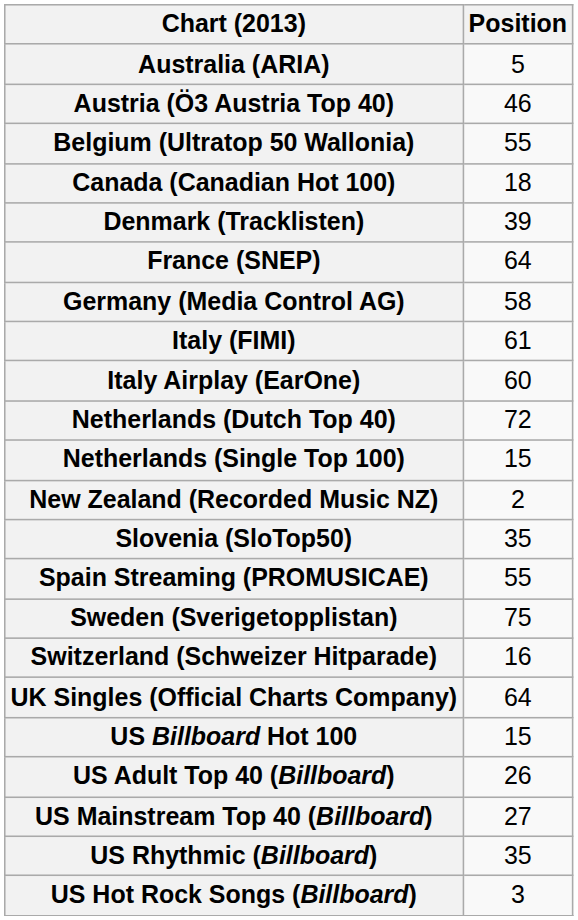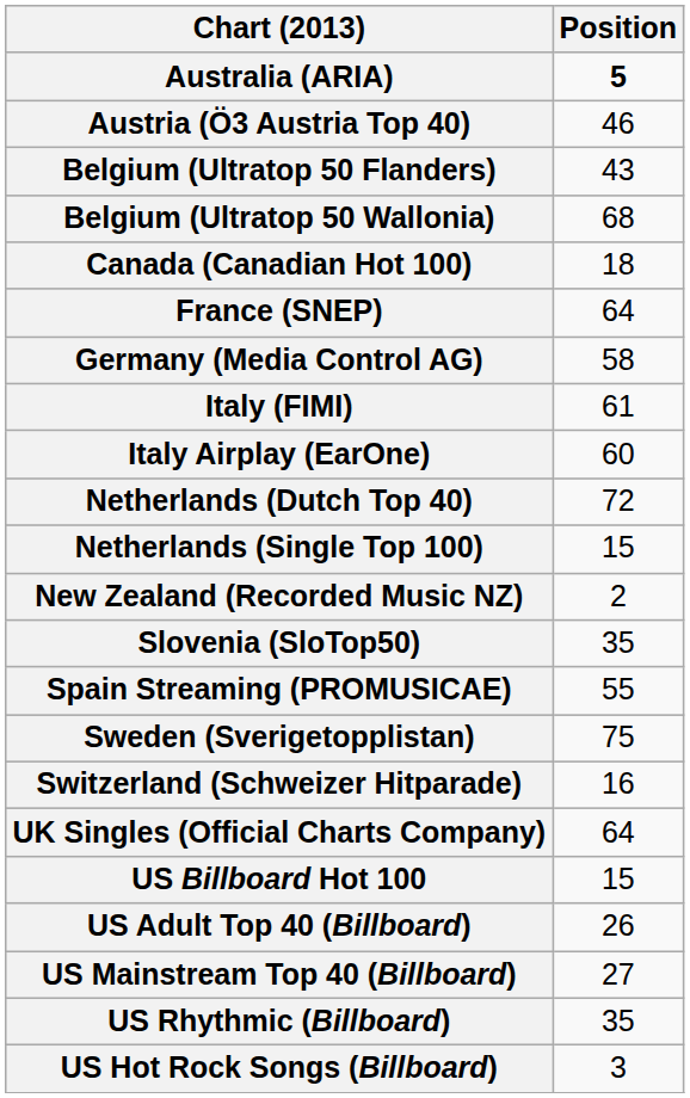 <table class="wikitable plainrowheaders sortable" style="text-align:center;">
 <tr>
 <th scope="col">Chart (2013)</th>
 <th scope="col">Position</th>
 </tr>
 <tr>
 <th scope="row">Australia (ARIA)</th>
-<td style="text-align:center;">5</td>
+<td style="text-align:center;"><strong>5</strong></td>
 </tr>
 <tr>
 <th scope="row">Austria (Ö3 Austria Top 40)</th>
 <td style="text-align:center;">46</td>
 </tr>
 <tr>
+<th scope="row">Belgium (Ultratop 50 Flanders)</th>
+<td style="text-align:center;">43</td>
+</tr>
+<tr>
 <th scope="row">Belgium (Ultratop 50 Wallonia)</th>
-<td style="text-align:center;">55</td>
+<td style="text-align:center;">68</td>
 </tr>
 <tr>
 <th scope="row">Canada (Canadian Hot 100)</th>
 <td style="text-align:center;">18</td>
-</tr>
-<tr>
-<th scope="row">Denmark (Tracklisten)</th>
-<td style="text-align:center;">39</td>
 </tr>
 <tr>
 <th scope="row">France (SNEP)</th>
 <td style="text-align:center;">64</td>
 </tr>
 <tr>
 <th scope="row">Germany (Media Control AG)</th>
 <td style="text-align:center;">58</td>
 </tr>
 <tr>
 <th scope="row">Italy (FIMI)</th>
 <td style="text-align:center;">61</td>
 </tr>
 <tr>
 <th scope="row">Italy Airplay (EarOne)</th>
 <td>60</td>
 </tr>
 <tr>
 <th scope="row">Netherlands (Dutch Top 40)</th>
 <td style="text-align:center;">72</td>
 </tr>
 <tr>
 <th scope="row">Netherlands (Single Top 100)</th>
 <td style="text-align:center;">15</td>
 </tr>
 <tr>
 <th scope="row">New Zealand (Recorded Music NZ)</th>
 <td style="text-align:center;">2</td>
 </tr>
 <tr>
 <th scope="row">Slovenia (SloTop50)</th>
 <td>35</td>
 </tr>
 <tr>
 <th scope="row">Spain Streaming (PROMUSICAE)</th>
 <td>55</td>
 </tr>
 <tr>
 <th scope="row">Sweden (Sverigetopplistan)</th>
 <td style="text-align:center;">75</td>
 </tr>
 <tr>
 <th scope="row">Switzerland (Schweizer Hitparade)</th>
 <td style="text-align:center;">16</td>
 </tr>
 <tr>
 <th scope="row">UK Singles (Official Charts Company)</th>
 <td style="text-align:center;">64</td>
 </tr>
 <tr>
 <th scope="row">US <em>Billboard</em> Hot 100</th>
 <td style="text-align:center;">15</td>
 </tr>
 <tr>
 <th scope="row">US Adult Top 40 (<em>Billboard</em>)</th>
 <td style="text-align:center;">26</td>
 </tr>
 <tr>
 <th scope="row">US Mainstream Top 40 (<em>Billboard</em>)</th>
 <td style="text-align:center;">27</td>
 </tr>
 <tr>
 <th scope="row">US Rhythmic (<em>Billboard</em>)</th>
 <td style="text-align:center;">35</td>
 </tr>
 <tr>
 <th scope="row">US Hot Rock Songs (<em>Billboard</em>)</th>
 <td style="text-align:center;">3</td>
 </tr>
 <tr>
 </tr>
 </table>
